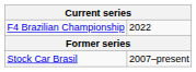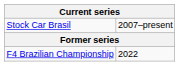 <table class="wikitable" style="font-size:85%;">
 <tr>
 <th colspan=2>Current series</th>
 </tr>
 <tr>
-<td><a href='#'>F4 Brazilian Championship</a></td>
-<td>2022</td>
+<td><a href='#'>Stock Car Brasil</a></td>
+<td>2007–present</td>
 </tr>
 <tr>
 <th colspan="2">Former series</th>
 </tr>
 <tr>
-<td><a href='#'>Stock Car Brasil</a></td>
-<td>2007–present</td>
+<td><a href='#'>F4 Brazilian Championship</a></td>
+<td>2022</td>
 </tr>
 </table>
